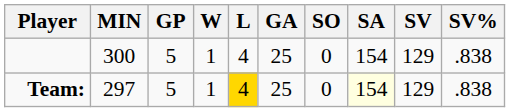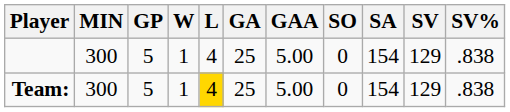 <table class="wikitable sortable" width="60%">
 <tr>
 <th bgcolor="#DDDDFF" width="10%">Player</th>
 <th width="3%" bgcolor="#DDDDFF" title="Minutes played">MIN</th>
 <th width="3%" bgcolor="#DDDDFF" title="Games played in">GP</th>
 <th width="3%" bgcolor="#DDDDFF" title="Wins">W</th>
 <th width="3%" bgcolor="#DDDDFF"title="Losses">L</th>
 <th width="3%" bgcolor="#DDDDFF" title="Goals against">GA</th>
+<th width="3%" bgcolor="#DDDDFF" title="Goals against average">GAA</th>
 <th width="3%" bgcolor="#DDDDFF" title="Shut-outs">SO</th>
 <th width="3%" bgcolor="#DDDDFF" title="Shots against">SA</th>
 <th width="3%" bgcolor="#DDDDFF" title="Shots saved">SV</th>
 <th width="3%" bgcolor="#DDDDFF" title="Save percentage">SV%</th>
 </tr>
 <tr align="center">
 <td align="right"></td>
 <td>300</td>
 <td>5</td>
 <td>1</td>
 <td>4</td>
 <td>25</td>
+<td>5.00</td>
 <td>0</td>
 <td>154</td>
 <td>129</td>
 <td>.838</td>
 </tr>
 <tr align="center">
 <td align="right"><strong>Team:</strong></td>
-<td>297</td>
+<td>300</td>
 <td>5</td>
 <td>1</td>
 <td style="background: gold;">4</td>
 <td>25</td>
+<td>5.00</td>
 <td>0</td>
-<td style="background: lightyellow;">154</td>
+<td>154</td>
 <td>129</td>
 <td>.838</td>
 </tr>
 </table>
